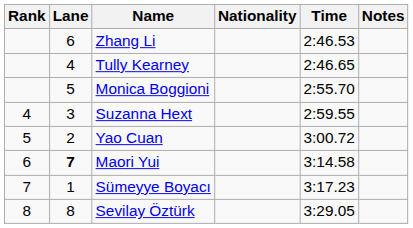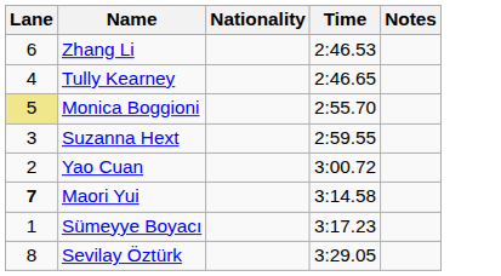 <table class="wikitable sortable" style="text-align:center">
 <tr>
-<th>Rank</th>
 <th>Lane</th>
 <th>Name</th>
 <th>Nationality</th>
 <th>Time</th>
 <th>Notes</th>
 </tr>
 <tr>
-<td></td>
 <td>6</td>
 <td align=left><a href='#'>Zhang Li</a></td>
 <td align=left></td>
 <td>2:46.53</td>
 <td></td>
 </tr>
 <tr>
-<td></td>
 <td>4</td>
 <td align=left><a href='#'>Tully Kearney</a></td>
 <td align=left></td>
 <td>2:46.65</td>
 <td></td>
 </tr>
 <tr>
-<td></td>
-<td>5</td>
+<td style="background: khaki;">5</td>
 <td align=left><a href='#'>Monica Boggioni</a></td>
 <td align=left></td>
 <td>2:55.70</td>
 <td></td>
 </tr>
 <tr>
-<td>4</td>
 <td>3</td>
 <td align=left><a href='#'>Suzanna Hext</a></td>
 <td align=left></td>
 <td>2:59.55</td>
 <td></td>
 </tr>
 <tr>
-<td>5</td>
 <td>2</td>
 <td align=left><a href='#'>Yao Cuan</a></td>
 <td align=left></td>
 <td>3:00.72</td>
 <td></td>
 </tr>
 <tr>
-<td>6</td>
 <td><strong>7</strong></td>
 <td align=left><a href='#'>Maori Yui</a></td>
 <td align=left></td>
 <td>3:14.58</td>
 <td></td>
 </tr>
 <tr>
-<td>7</td>
 <td>1</td>
 <td align=left><a href='#'>Sümeyye Boyacı</a></td>
 <td align=left></td>
 <td>3:17.23</td>
 <td></td>
 </tr>
 <tr>
 <td>8</td>
-<td>8</td>
 <td align=left><a href='#'>Sevilay Öztürk</a></td>
 <td align=left></td>
 <td>3:29.05</td>
 <td></td>
 </tr>
 </table>
